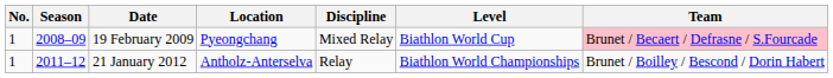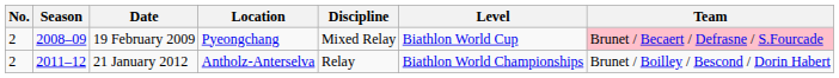 <table class="wikitable sortable" style="text-align:left">
 <tr>
 <th>No.</th>
 <th>Season</th>
 <th>Date</th>
 <th>Location</th>
 <th>Discipline</th>
 <th>Level</th>
 <th>Team</th>
 </tr>
 <tr>
-<td>1</td>
+<td>2</td>
 <td><a href='#'>2008–09</a></td>
 <td>19 February 2009</td>
 <td> <a href='#'>Pyeongchang</a></td>
 <td>Mixed Relay</td>
 <td><a href='#'>Biathlon World Cup</a></td>
 <td style="background: pink;">Brunet / <a href='#'>Becaert</a> / <a href='#'>Defrasne</a> / <a href='#'>S.Fourcade</a></td>
 </tr>
 <tr>
-<td>1</td>
+<td>2</td>
 <td><a href='#'>2011–12</a></td>
 <td>21 January 2012</td>
 <td> <a href='#'>Antholz-Anterselva</a></td>
 <td>Relay</td>
 <td><a href='#'>Biathlon World Championships</a></td>
 <td>Brunet / <a href='#'>Boilley</a> / <a href='#'>Bescond</a> / <a href='#'>Dorin Habert</a></td>
 </tr>
 </table>
